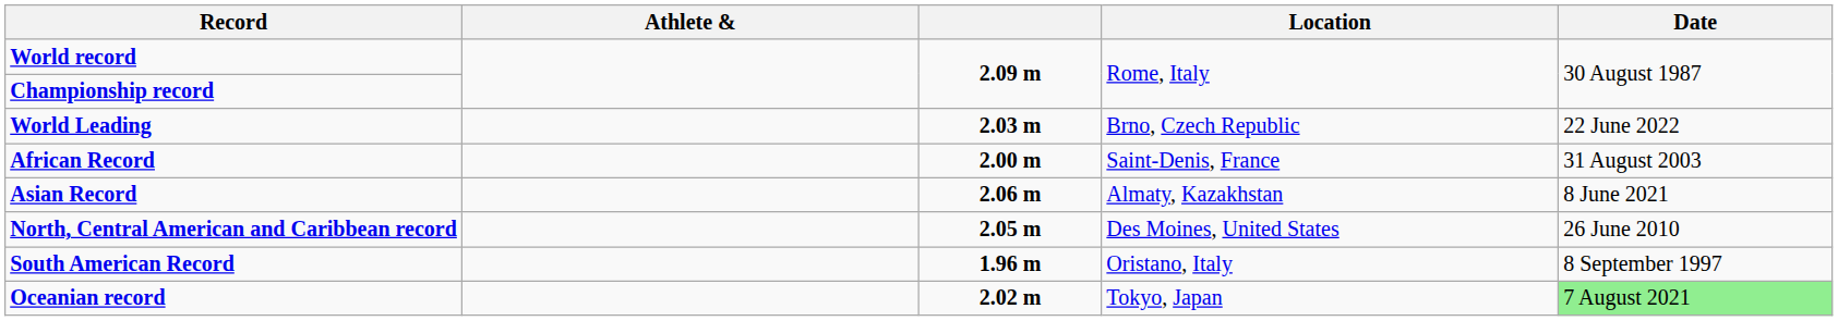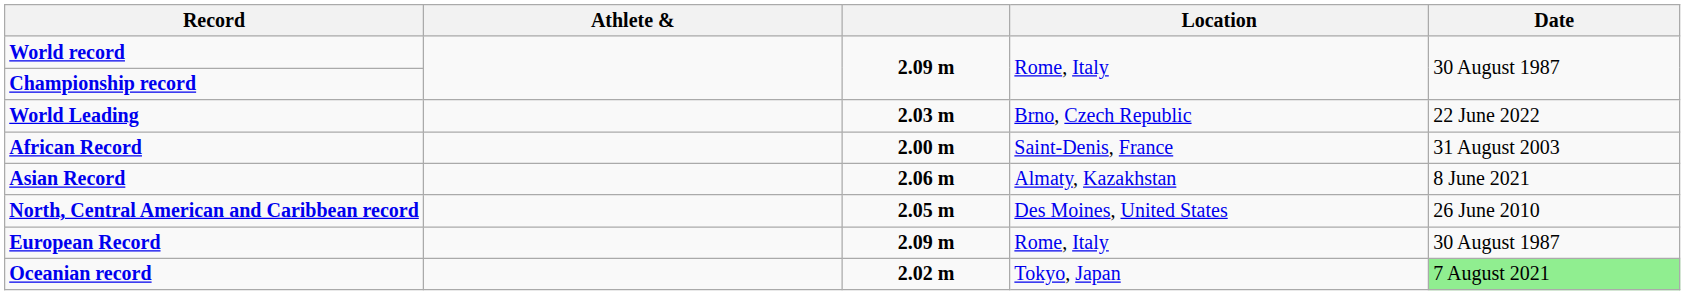 <table class="wikitable">
 <tr>
 <th width=25% align=center>Record</th>
 <th width=25% align=center>Athlete & </th>
 <th width=10% align=center></th>
 <th width=25% align=center>Location</th>
 <th width=15% align=center>Date</th>
 </tr>
 <tr>
 <td><strong><a href='#'>World record</a></strong></td>
 <td rowspan=2></td>
 <td rowspan=2 align=center><strong>2.09 m</strong></td>
 <td rowspan=2><a href='#'>Rome</a>, <a href='#'>Italy</a></td>
 <td rowspan=2>30 August 1987</td>
 </tr>
 <tr>
 <td><strong><a href='#'>Championship record</a></strong></td>
 </tr>
 <tr>
 <td><strong><a href='#'>World Leading</a></strong></td>
 <td></td>
 <td align=center><strong>2.03 m</strong></td>
 <td><a href='#'>Brno</a>, <a href='#'>Czech Republic</a></td>
 <td>22 June 2022</td>
 </tr>
 <tr>
 <td><strong><a href='#'>African Record</a></strong></td>
 <td></td>
 <td align=center><strong>2.00 m</strong></td>
 <td><a href='#'>Saint-Denis</a>, <a href='#'>France</a></td>
 <td>31 August 2003</td>
 </tr>
 <tr>
 <td><strong><a href='#'>Asian Record</a></strong></td>
 <td></td>
 <td align=center><strong>2.06 m</strong></td>
 <td><a href='#'>Almaty</a>, <a href='#'>Kazakhstan</a></td>
 <td>8 June 2021</td>
 </tr>
 <tr>
 <td><strong><a href='#'>North, Central American and Caribbean record</a></strong></td>
 <td></td>
 <td align=center><strong>2.05 m</strong></td>
 <td><a href='#'>Des Moines</a>, <a href='#'>United States</a></td>
 <td>26 June 2010</td>
 </tr>
 <tr>
-<td><strong><a href='#'>South American Record</a></strong></td>
+<td><strong><a href='#'>European Record</a></strong></td>
 <td></td>
-<td align=center><strong>1.96 m</strong></td>
-<td><a href='#'>Oristano</a>, <a href='#'>Italy</a></td>
-<td>8 September 1997</td>
+<td align=center><strong>2.09 m</strong></td>
+<td><a href='#'>Rome</a>, <a href='#'>Italy</a></td>
+<td>30 August 1987</td>
 </tr>
 <tr>
 <td><strong><a href='#'>Oceanian record</a></strong></td>
 <td></td>
 <td align=center><strong>2.02 m</strong></td>
 <td><a href='#'>Tokyo</a>, <a href='#'>Japan</a></td>
 <td style="background: lightgreen;">7 August 2021</td>
 </tr>
 </table>
